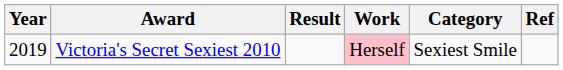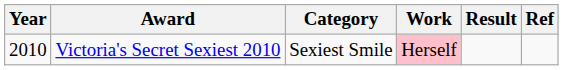 <table class="wikitable">
 <tr>
 <th>Year</th>
 <th>Award</th>
+<th>Category</th>
+<th>Work</th>
 <th>Result</th>
-<th>Work</th>
-<th>Category</th>
 <th>Ref</th>
 </tr>
 <tr>
-<td>2019</td>
+<td>2010</td>
 <td><a href='#'>Victoria's Secret Sexiest 2010</a></td>
+<td>Sexiest Smile</td>
+<td style="background: pink;">Herself</td>
 <td></td>
-<td style="background: pink;">Herself</td>
-<td>Sexiest Smile</td>
 <td></td>
 </tr>
 </table>
